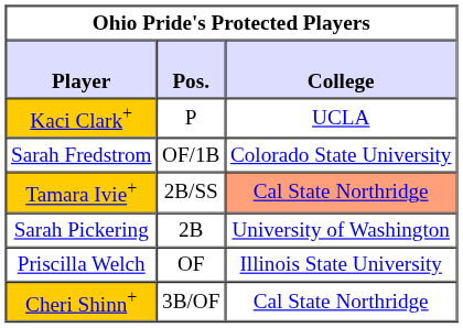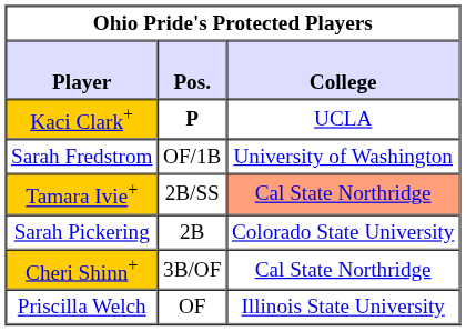 <table style="text-align: center" border="1" cellpadding="3" cellspacing="0">
 <tr>
 <th colspan=3>Ohio Pride's Protected Players</th>
 </tr>
 <tr>
 <th style="background:#ddf;"><br>Player</th>
 <th style="background:#ddf;"><br>Pos.</th>
 <th style="background:#ddf;"><br>College</th>
 </tr>
 <tr>
 <td style="background:#FFCC00;"><a href='#'>Kaci Clark</a><sup>+</sup></td>
-<td>P</td>
+<td><strong>P</strong></td>
 <td><a href='#'>UCLA</a></td>
 </tr>
 <tr>
 <td><a href='#'>Sarah Fredstrom</a></td>
 <td>OF/1B</td>
-<td><a href='#'>Colorado State University</a></td>
+<td><a href='#'>University of Washington</a></td>
 </tr>
 <tr>
 <td style="background:#FFCC00;"><a href='#'>Tamara Ivie</a><sup>+</sup></td>
 <td>2B/SS</td>
 <td style="background: lightsalmon;"><a href='#'>Cal State Northridge</a></td>
 </tr>
 <tr>
 <td><a href='#'>Sarah Pickering</a></td>
 <td>2B</td>
-<td><a href='#'>University of Washington</a></td>
+<td><a href='#'>Colorado State University</a></td>
+</tr>
+<tr>
+<td style="background:#FFCC00;"><a href='#'>Cheri Shinn</a><sup>+</sup></td>
+<td>3B/OF</td>
+<td><a href='#'>Cal State Northridge</a></td>
 </tr>
 <tr>
 <td><a href='#'>Priscilla Welch</a></td>
 <td>OF</td>
 <td><a href='#'>Illinois State University</a></td>
 </tr>
-<tr>
-<td style="background:#FFCC00;"><a href='#'>Cheri Shinn</a><sup>+</sup></td>
-<td>3B/OF</td>
-<td><a href='#'>Cal State Northridge</a></td>
-</tr>
 </table>
